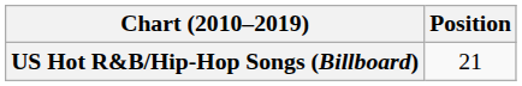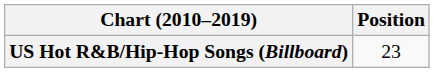 <table class="wikitable plainrowheaders">
 <tr>
 <th scope="col">Chart (2010–2019)</th>
 <th scope="col">Position</th>
 </tr>
 <tr>
 <th scope="row">US Hot R&B/Hip-Hop Songs (<em>Billboard</em>)</th>
-<td style="text-align:center;">21</td>
+<td style="text-align:center;">23</td>
 </tr>
 </table>
